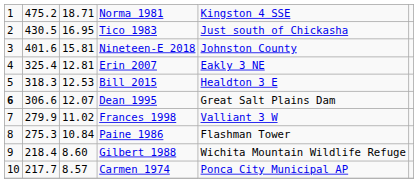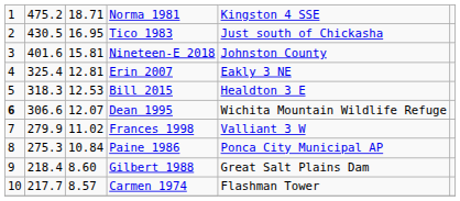 <table class="wikitable">
 <tr>
 <td>1</td>
 <td>475.2</td>
 <td>18.71</td>
 <td><a href='#'>Norma 1981</a></td>
 <td><a href='#'>Kingston 4 SSE</a></td>
 <td></td>
 </tr>
 <tr>
 <td>2</td>
 <td>430.5</td>
 <td>16.95</td>
 <td><a href='#'>Tico 1983</a></td>
 <td><a href='#'>Just south of Chickasha</a></td>
 <td></td>
 </tr>
 <tr>
 <td>3</td>
 <td>401.6</td>
 <td>15.81</td>
 <td><a href='#'>Nineteen-E 2018</a></td>
 <td><a href='#'>Johnston County</a></td>
 <td></td>
 </tr>
 <tr>
 <td>4</td>
 <td>325.4</td>
 <td>12.81</td>
 <td><a href='#'>Erin 2007</a></td>
 <td><a href='#'>Eakly 3 NE</a></td>
 <td></td>
 </tr>
 <tr>
 <td>5</td>
 <td>318.3</td>
 <td>12.53</td>
 <td><a href='#'>Bill 2015</a></td>
 <td><a href='#'>Healdton 3 E</a></td>
 <td></td>
 </tr>
 <tr>
 <td><strong>6</strong></td>
 <td>306.6</td>
 <td>12.07</td>
 <td><a href='#'>Dean 1995</a></td>
-<td>Great Salt Plains Dam</td>
+<td>Wichita Mountain Wildlife Refuge</td>
 <td></td>
 </tr>
 <tr>
 <td>7</td>
 <td>279.9</td>
 <td>11.02</td>
 <td><a href='#'>Frances 1998</a></td>
 <td><a href='#'>Valliant 3 W</a></td>
 <td></td>
 </tr>
 <tr>
 <td>8</td>
 <td>275.3</td>
 <td>10.84</td>
 <td><a href='#'>Paine 1986</a></td>
-<td>Flashman Tower</td>
+<td><a href='#'>Ponca City Municipal AP</a></td>
 <td></td>
 </tr>
 <tr>
 <td>9</td>
 <td>218.4</td>
 <td>8.60</td>
 <td><a href='#'>Gilbert 1988</a></td>
-<td>Wichita Mountain Wildlife Refuge</td>
+<td>Great Salt Plains Dam</td>
 <td></td>
 </tr>
 <tr>
 <td>10</td>
 <td>217.7</td>
 <td>8.57</td>
 <td><a href='#'>Carmen 1974</a></td>
-<td><a href='#'>Ponca City Municipal AP</a></td>
+<td>Flashman Tower</td>
 <td></td>
 </tr>
 <tr>
 </tr>
 </table>
